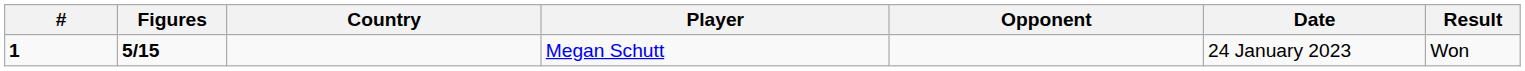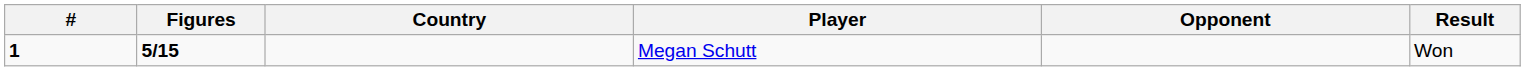 <table class="wikitable" style="margin:auto; width:100%">
 <tr>
 <th style="width:60px;">#</th>
 <th style="width:50px;">Figures</th>
 <th style="width:180px;">Country</th>
 <th style="width:200px;">Player</th>
 <th style="width:180px;">Opponent</th>
-<th style="width:125px;">Date</th>
 <th style="width:45px;">Result</th>
 </tr>
 <tr>
 <td><strong>1</strong></td>
 <td><strong>5/15</strong></td>
 <td></td>
 <td><a href='#'>Megan Schutt</a></td>
 <td></td>
-<td>24 January 2023</td>
 <td>Won</td>
 </tr>
 </table>
